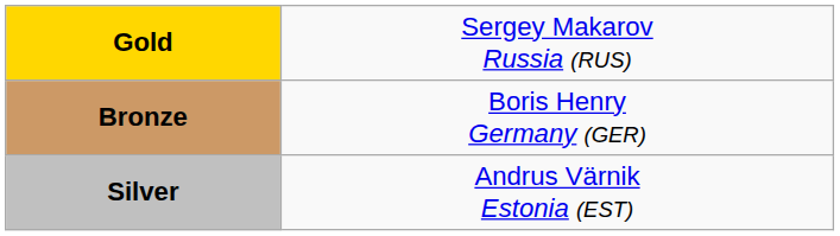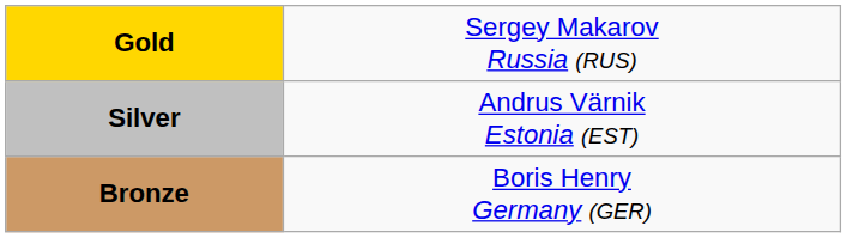 <table class="wikitable" style=" text-align:center; font-size:110%;" width="35%">
 <tr>
 <td bgcolor="gold"><strong>Gold</strong></td>
 <td> <a href='#'>Sergey Makarov</a><br><em><a href='#'>Russia</a> <small>(RUS)</small></em></td>
 </tr>
 <tr>
+<td bgcolor="silver"><strong>Silver</strong></td>
+<td> <a href='#'>Andrus Värnik</a><br><em><a href='#'>Estonia</a> <small>(EST)</small></em></td>
+</tr>
+<tr>
 <td bgcolor="CC9966"><strong>Bronze</strong></td>
 <td> <a href='#'>Boris Henry</a><br><em><a href='#'>Germany</a> <small>(GER)</small></em></td>
 </tr>
-<tr>
-<td bgcolor="silver"><strong>Silver</strong></td>
-<td> <a href='#'>Andrus Värnik</a><br><em><a href='#'>Estonia</a> <small>(EST)</small></em></td>
-</tr>
 </table>
